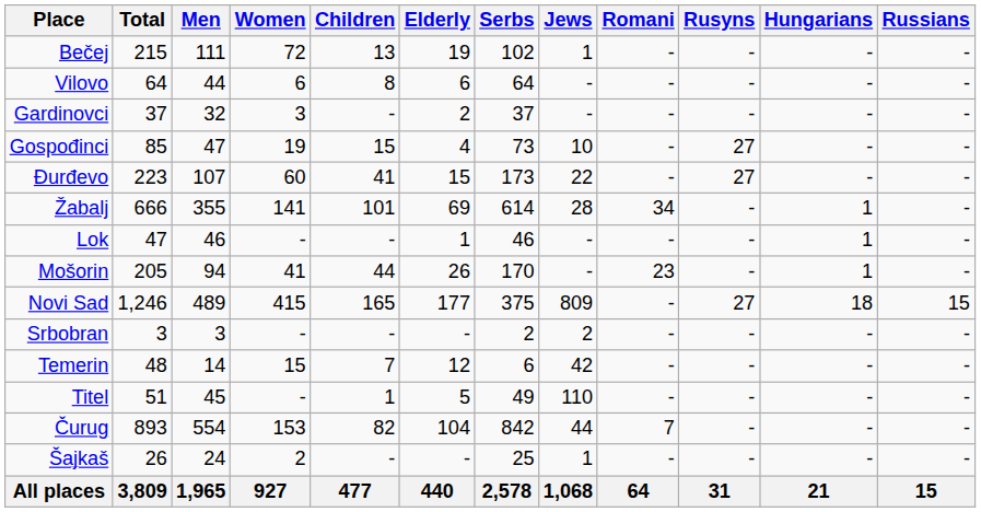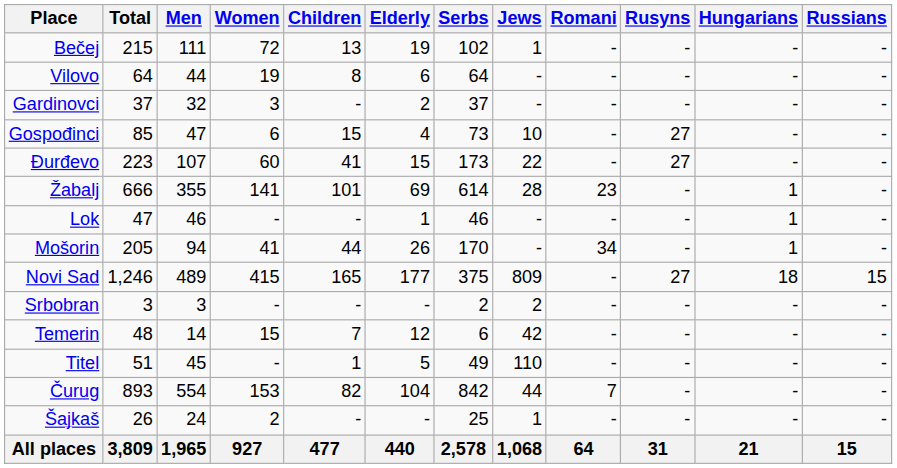 <table class="wikitable sortable" style="text-align:right;">
 <tr>
 <th>Place</th>
 <th>Total</th>
 <th><a href='#'>Men</a></th>
 <th><a href='#'>Women</a></th>
 <th><a href='#'>Children</a></th>
 <th><a href='#'>Elderly</a></th>
 <th><a href='#'>Serbs</a></th>
 <th><a href='#'>Jews</a></th>
 <th><a href='#'>Romani</a></th>
 <th><a href='#'>Rusyns</a></th>
 <th><a href='#'>Hungarians</a></th>
 <th><a href='#'>Russians</a></th>
 </tr>
 <tr>
 <td><a href='#'>Bečej</a></td>
 <td>215</td>
 <td>111</td>
 <td>72</td>
 <td>13</td>
 <td>19</td>
 <td>102</td>
 <td>1</td>
 <td>-</td>
 <td>-</td>
 <td>-</td>
 <td>-</td>
 </tr>
 <tr>
 <td><a href='#'>Vilovo</a></td>
 <td>64</td>
 <td>44</td>
-<td>6</td>
+<td>19</td>
 <td>8</td>
 <td>6</td>
 <td>64</td>
 <td>-</td>
 <td>-</td>
 <td>-</td>
 <td>-</td>
 <td>-</td>
 </tr>
 <tr>
 <td><a href='#'>Gardinovci</a></td>
 <td>37</td>
 <td>32</td>
 <td>3</td>
 <td>-</td>
 <td>2</td>
 <td>37</td>
 <td>-</td>
 <td>-</td>
 <td>-</td>
 <td>-</td>
 <td>-</td>
 </tr>
 <tr>
 <td><a href='#'>Gospođinci</a></td>
 <td>85</td>
 <td>47</td>
-<td>19</td>
+<td>6</td>
 <td>15</td>
 <td>4</td>
 <td>73</td>
 <td>10</td>
 <td>-</td>
 <td>27</td>
 <td>-</td>
 <td>-</td>
 </tr>
 <tr>
 <td><a href='#'>Đurđevo</a></td>
 <td>223</td>
 <td>107</td>
 <td>60</td>
 <td>41</td>
 <td>15</td>
 <td>173</td>
 <td>22</td>
 <td>-</td>
 <td>27</td>
 <td>-</td>
 <td>-</td>
 </tr>
 <tr>
 <td><a href='#'>Žabalj</a></td>
 <td>666</td>
 <td>355</td>
 <td>141</td>
 <td>101</td>
 <td>69</td>
 <td>614</td>
 <td>28</td>
-<td>34</td>
+<td>23</td>
 <td>-</td>
 <td>1</td>
 <td>-</td>
 </tr>
 <tr>
 <td><a href='#'>Lok</a></td>
 <td>47</td>
 <td>46</td>
 <td>-</td>
 <td>-</td>
 <td>1</td>
 <td>46</td>
 <td>-</td>
 <td>-</td>
 <td>-</td>
 <td>1</td>
 <td>-</td>
 </tr>
 <tr>
 <td><a href='#'>Mošorin</a></td>
 <td>205</td>
 <td>94</td>
 <td>41</td>
 <td>44</td>
 <td>26</td>
 <td>170</td>
 <td>-</td>
-<td>23</td>
+<td>34</td>
 <td>-</td>
 <td>1</td>
 <td>-</td>
 </tr>
 <tr>
 <td><a href='#'>Novi Sad</a></td>
 <td>1,246</td>
 <td>489</td>
 <td>415</td>
 <td>165</td>
 <td>177</td>
 <td>375</td>
 <td>809</td>
 <td>-</td>
 <td>27</td>
 <td>18</td>
 <td>15</td>
 </tr>
 <tr>
 <td><a href='#'>Srbobran</a></td>
 <td>3</td>
 <td>3</td>
 <td>-</td>
 <td>-</td>
 <td>-</td>
 <td>2</td>
 <td>2</td>
 <td>-</td>
 <td>-</td>
 <td>-</td>
 <td>-</td>
 </tr>
 <tr>
 <td><a href='#'>Temerin</a></td>
 <td>48</td>
 <td>14</td>
 <td>15</td>
 <td>7</td>
 <td>12</td>
 <td>6</td>
 <td>42</td>
 <td>-</td>
 <td>-</td>
 <td>-</td>
 <td>-</td>
 </tr>
 <tr>
 <td><a href='#'>Titel</a></td>
 <td>51</td>
 <td>45</td>
 <td>-</td>
 <td>1</td>
 <td>5</td>
 <td>49</td>
 <td>110</td>
 <td>-</td>
 <td>-</td>
 <td>-</td>
 <td>-</td>
 </tr>
 <tr>
 <td><a href='#'>Čurug</a></td>
 <td>893</td>
 <td>554</td>
 <td>153</td>
 <td>82</td>
 <td>104</td>
 <td>842</td>
 <td>44</td>
 <td>7</td>
 <td>-</td>
 <td>-</td>
 <td>-</td>
 </tr>
 <tr>
 <td><a href='#'>Šajkaš</a></td>
 <td>26</td>
 <td>24</td>
 <td>2</td>
 <td>-</td>
 <td>-</td>
 <td>25</td>
 <td>1</td>
 <td>-</td>
 <td>-</td>
 <td>-</td>
 <td>-</td>
 </tr>
 <tr>
 <th>All places</th>
 <th>3,809</th>
 <th>1,965</th>
 <th>927</th>
 <th>477</th>
 <th>440</th>
 <th>2,578</th>
 <th>1,068</th>
 <th>64</th>
 <th>31</th>
 <th>21</th>
 <th>15</th>
 </tr>
 </table>
